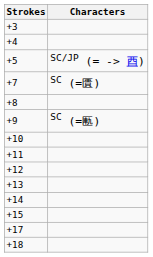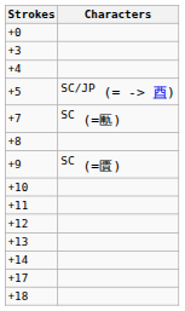 <table class="wikitable">
 <tr>
 <th>Strokes</th>
 <th>Characters</th>
+</tr>
+<tr --->
+<td>+0</td>
+<td style="font-size: large;"></td>
 </tr>
 <tr --->
 <td>+3</td>
 <td style="font-size: large;">   </td>
 </tr>
 <tr --->
 <td>+4</td>
 <td style="font-size: large;">   </td>
 </tr>
 <tr --->
 <td>+5</td>
 <td style="font-size: large;">   <sup>SC/JP</sup> (= -> <a href='#'>酉</a>)</td>
 </tr>
 <tr --->
 <td>+7</td>
-<td style="font-size: large;">  <sup>SC</sup> (=匱)</td>
+<td style="font-size: large;"><sup>SC</sup> (=匭) </td>
 </tr>
 <tr --->
 <td>+8</td>
 <td style="font-size: large;">   </td>
 </tr>
 <tr --->
 <td>+9</td>
-<td style="font-size: large;"><sup>SC</sup> (=匭) </td>
+<td style="font-size: large;">  <sup>SC</sup> (=匱)</td>
 </tr>
 <tr>
 <td>+10</td>
 <td style="font-size: large;"></td>
 </tr>
 <tr --->
 <td>+11</td>
 <td style="font-size: large;"> </td>
 </tr>
 <tr --->
 <td>+12</td>
 <td style="font-size: large;"> </td>
 </tr>
 <tr --->
 <td>+13</td>
 <td style="font-size: large;"></td>
 </tr>
 <tr --->
 <td>+14</td>
 <td style="font-size: large;"></td>
 </tr>
 <tr --->
-<td>+15</td>
-<td style="font-size: large;"></td>
-</tr>
-<tr --->
 <td>+17</td>
 <td style="font-size: large;"></td>
 </tr>
 <tr --->
 <td>+18</td>
 <td style="font-size: large;"></td>
 </tr>
 </table>
